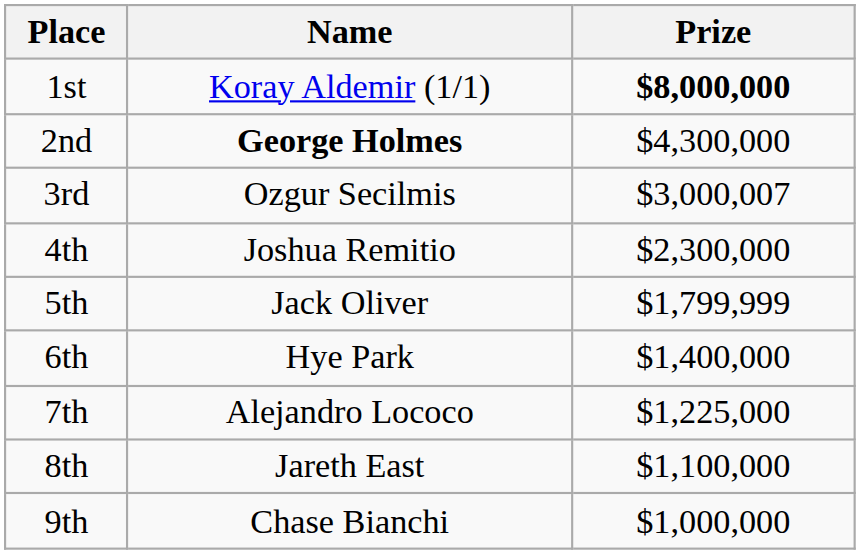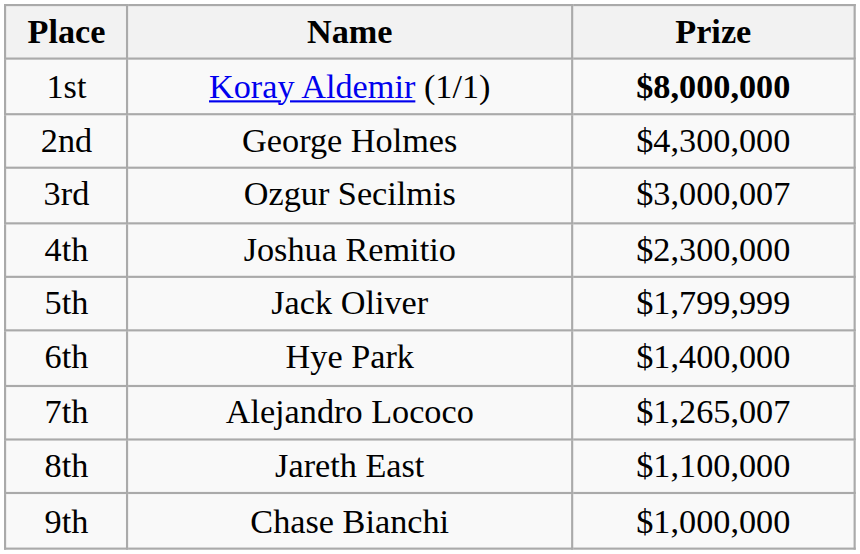 <table class="wikitable">
 <tr>
 <th width="50">Place</th>
 <th width="200">Name</th>
 <th width="125">Prize</th>
 </tr>
 <tr>
 <td align = "center">1st</td>
 <td align = "center"><a href='#'>Koray Aldemir</a> (1/1)</td>
 <td align="center"><strong>$8,000,000</strong></td>
 </tr>
 <tr>
 <td align = "center">2nd</td>
-<td align = "center"><strong>George Holmes</strong></td>
+<td align = "center">George Holmes</td>
 <td align="center">$4,300,000</td>
 </tr>
 <tr>
 <td align = "center">3rd</td>
 <td align = "center">Ozgur Secilmis</td>
 <td align="center">$3,000,007</td>
 </tr>
 <tr>
 <td align = "center">4th</td>
 <td align = "center">Joshua Remitio</td>
 <td align="center">$2,300,000</td>
 </tr>
 <tr>
 <td align = "center">5th</td>
 <td align = "center">Jack Oliver</td>
 <td align="center">$1,799,999</td>
 </tr>
 <tr>
 <td align = "center">6th</td>
 <td align = "center">Hye Park</td>
 <td align="center">$1,400,000</td>
 </tr>
 <tr>
 <td align = "center">7th</td>
 <td align = "center">Alejandro Lococo</td>
-<td align="center">$1,225,000</td>
+<td align="center">$1,265,007</td>
 </tr>
 <tr>
 <td align = "center">8th</td>
 <td align = "center">Jareth East</td>
 <td align="center">$1,100,000</td>
 </tr>
 <tr>
 <td align = "center">9th</td>
 <td align = "center">Chase Bianchi</td>
 <td align="center">$1,000,000</td>
 </tr>
 </table>
